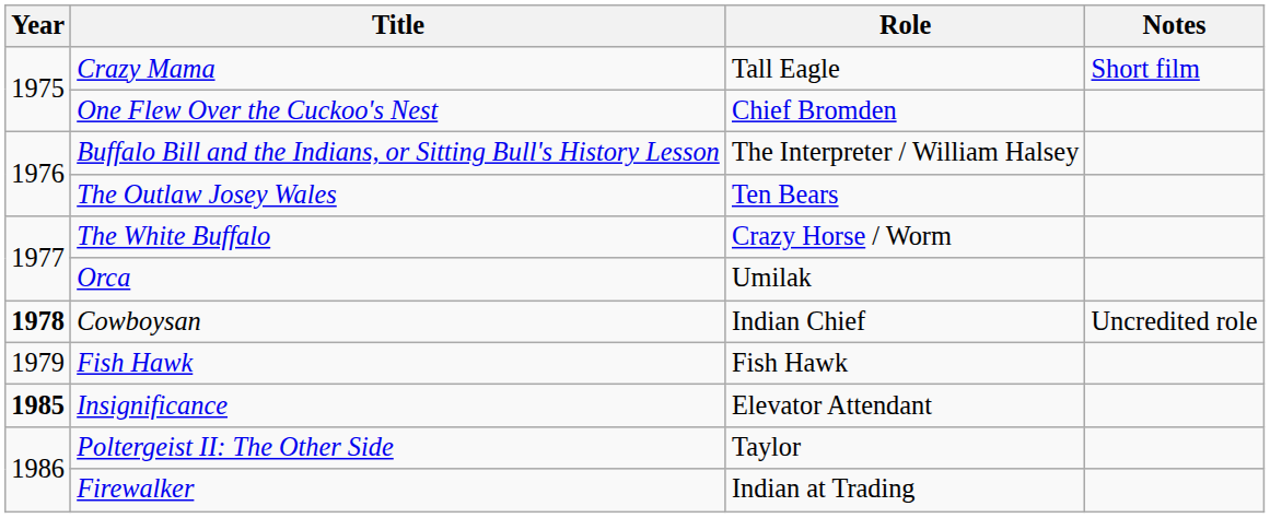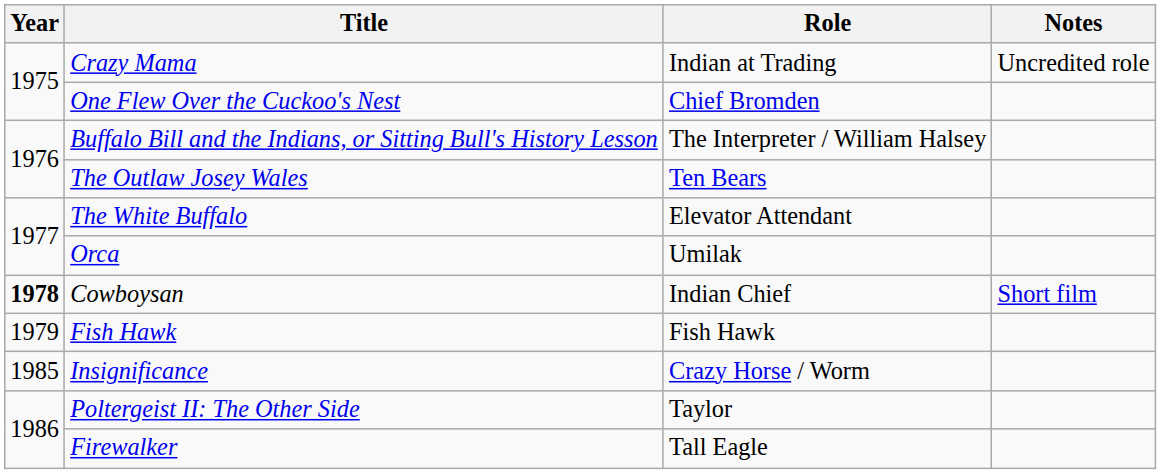 <table class="wikitable sortablr">
 <tr>
 <th>Year</th>
 <th>Title</th>
 <th>Role</th>
 <th>Notes</th>
 </tr>
 <tr>
 <td rowspan="2">1975</td>
 <td><em><a href='#'>Crazy Mama</a></em></td>
-<td>Tall Eagle</td>
-<td><a href='#'>Short film</a></td>
+<td>Indian at Trading</td>
+<td>Uncredited role</td>
 </tr>
 <tr>
 <td><em><a href='#'>One Flew Over the Cuckoo's Nest</a></em></td>
 <td><a href='#'>Chief Bromden</a></td>
 <td></td>
 </tr>
 <tr>
 <td rowspan="2">1976</td>
 <td><em><a href='#'>Buffalo Bill and the Indians, or Sitting Bull's History Lesson</a></em></td>
 <td>The Interpreter / William Halsey</td>
 <td></td>
 </tr>
 <tr>
 <td><em><a href='#'>The Outlaw Josey Wales</a></em></td>
 <td><a href='#'>Ten Bears</a></td>
 <td></td>
 </tr>
 <tr>
 <td rowspan="2">1977</td>
 <td><em><a href='#'>The White Buffalo</a></em></td>
-<td><a href='#'>Crazy Horse</a> / Worm</td>
+<td>Elevator Attendant</td>
 <td></td>
 </tr>
 <tr>
 <td><em><a href='#'>Orca</a></em></td>
 <td>Umilak</td>
 <td></td>
 </tr>
 <tr>
 <td><strong>1978</strong></td>
 <td><em>Cowboysan</em></td>
 <td>Indian Chief</td>
-<td>Uncredited role</td>
+<td><a href='#'>Short film</a></td>
 </tr>
 <tr>
 <td>1979</td>
 <td><em><a href='#'>Fish Hawk</a></em></td>
 <td>Fish Hawk</td>
 <td></td>
 </tr>
 <tr>
-<td><strong>1985</strong></td>
+<td>1985</td>
 <td><em><a href='#'>Insignificance</a></em></td>
-<td>Elevator Attendant</td>
+<td><a href='#'>Crazy Horse</a> / Worm</td>
 <td></td>
 </tr>
 <tr>
 <td rowspan="2">1986</td>
 <td><em><a href='#'>Poltergeist II: The Other Side</a></em></td>
 <td>Taylor</td>
 <td></td>
 </tr>
 <tr>
 <td><em><a href='#'>Firewalker</a></em></td>
-<td>Indian at Trading</td>
+<td>Tall Eagle</td>
 <td></td>
 </tr>
 </table>
